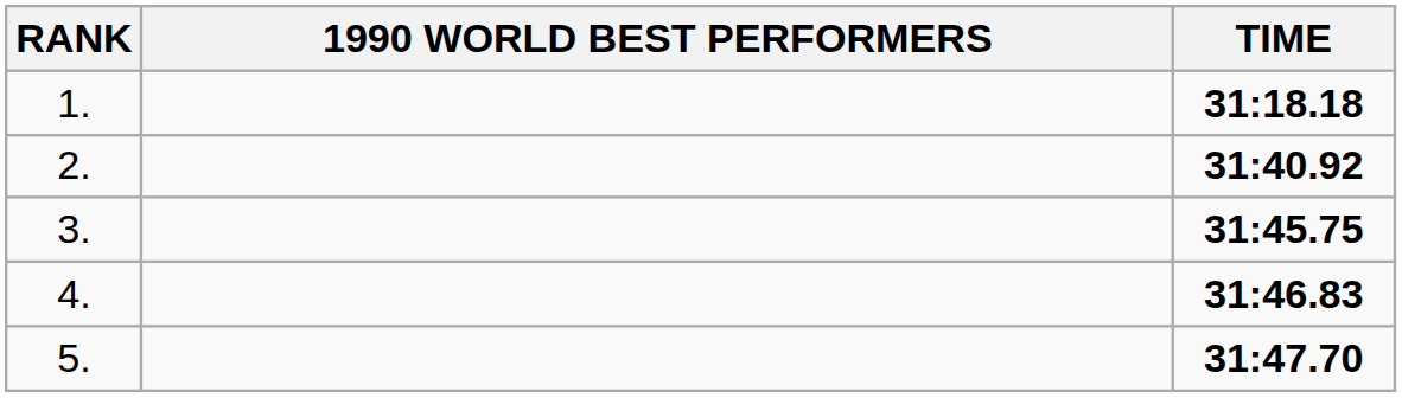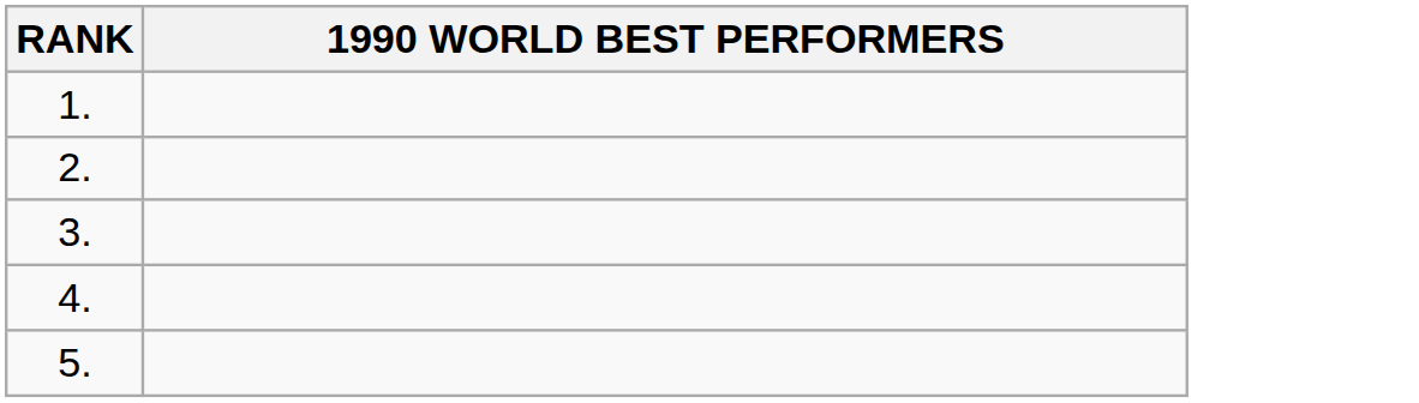 <table class="wikitable" style="border-collapse: collapse; font-size: 90%;">
 <tr>
 <th>RANK</th>
 <th align="center" style="width: 25em">1990 WORLD BEST PERFORMERS</th>
-<th align="center" style="width: 5em">TIME</th>
 </tr>
 <tr>
 <td align="center">1.</td>
 <td></td>
-<td align="center"><strong>31:18.18</strong></td>
 </tr>
 <tr>
 <td align="center">2.</td>
 <td></td>
-<td align="center"><strong>31:40.92</strong></td>
 </tr>
 <tr>
 <td align="center">3.</td>
 <td></td>
-<td align="center"><strong>31:45.75</strong></td>
 </tr>
 <tr>
 <td align="center">4.</td>
 <td></td>
-<td align="center"><strong>31:46.83</strong></td>
 </tr>
 <tr>
 <td align="center">5.</td>
 <td></td>
-<td align="center"><strong>31:47.70</strong></td>
 </tr>
 </table>
